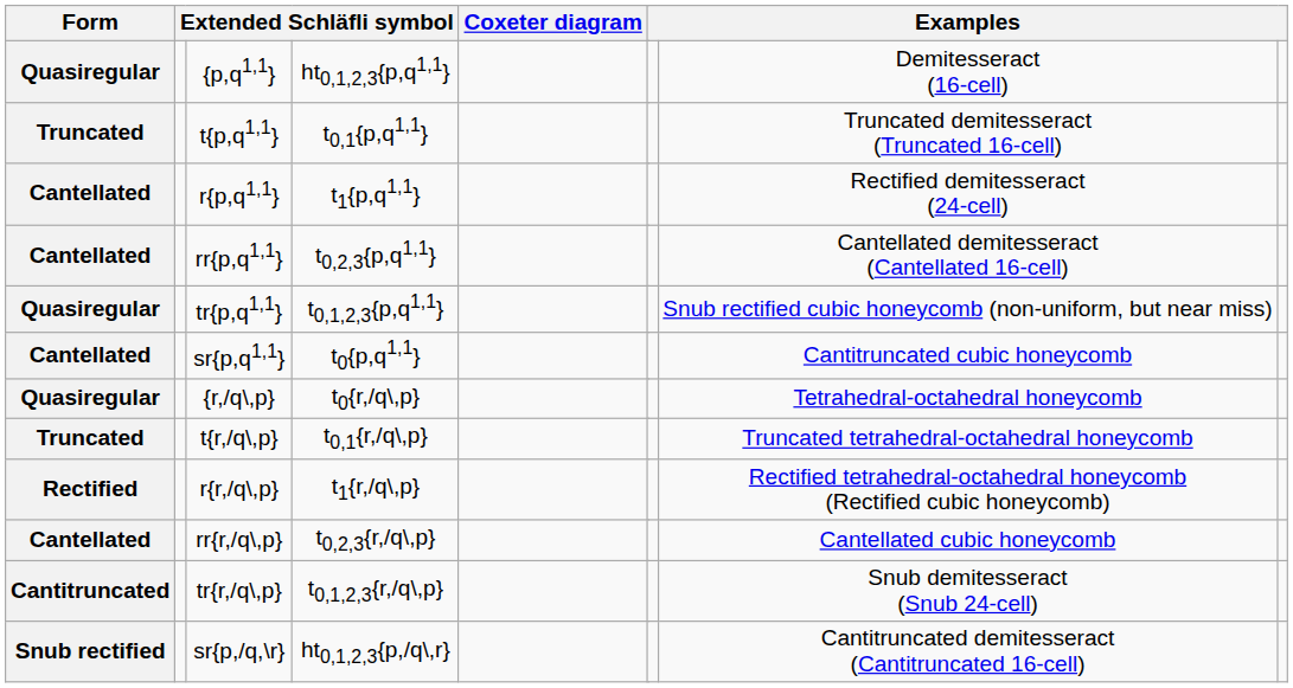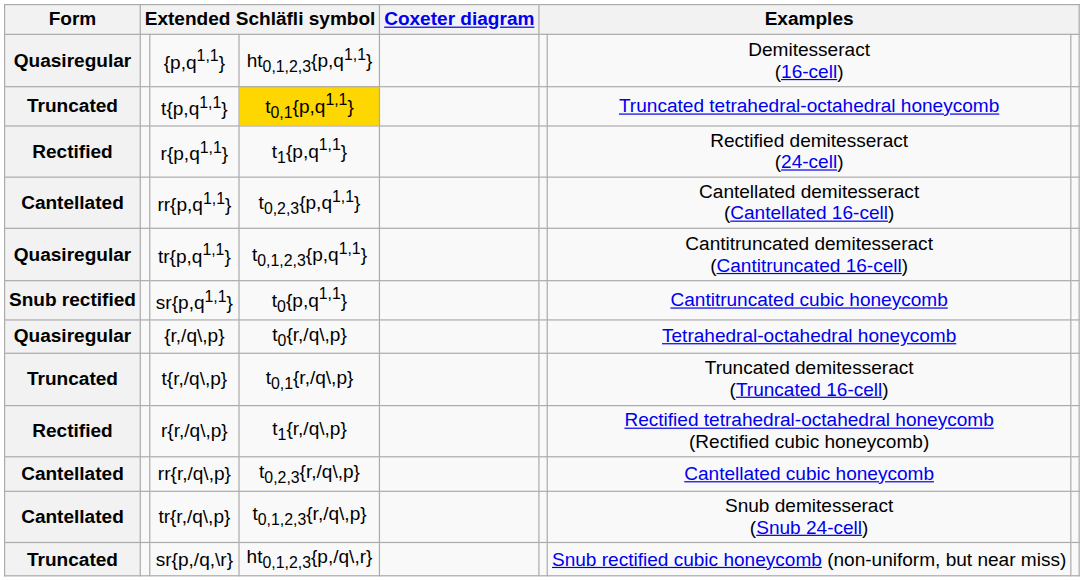 <table class="wikitable">
 <tr>
 <th>Form</th>
 <th colspan=3>Extended Schläfli symbol</th>
 <th colspan=2><a href='#'>Coxeter diagram</a></th>
 <th colspan=3>Examples</th>
 </tr>
 <tr align=center>
 <th>Quasiregular</th>
 <td></td>
 <td>{p,q<sup>1,1</sup>}</td>
 <td>ht<sub>0,1,2,3</sub>{p,q<sup>1,1</sup>}</td>
 <td colspan=2></td>
 <td></td>
 <td>Demitesseract<br>(<a href='#'>16-cell</a>)</td>
 <td></td>
 </tr>
 <tr align=center>
 <th>Truncated</th>
 <td></td>
 <td>t{p,q<sup>1,1</sup>}</td>
-<td>t<sub>0,1</sub>{p,q<sup>1,1</sup>}</td>
+<td style="background: gold;">t<sub>0,1</sub>{p,q<sup>1,1</sup>}</td>
 <td colspan=2></td>
 <td></td>
-<td>Truncated demitesseract<br>(<a href='#'>Truncated 16-cell</a>)</td>
+<td><a href='#'>Truncated tetrahedral-octahedral honeycomb</a></td>
 <td></td>
 </tr>
 <tr align=center>
-<th>Cantellated</th>
+<th>Rectified</th>
 <td></td>
 <td>r{p,q<sup>1,1</sup>}</td>
 <td>t<sub>1</sub>{p,q<sup>1,1</sup>}</td>
 <td colspan=2></td>
 <td></td>
 <td>Rectified demitesseract<br>(<a href='#'>24-cell</a>)</td>
 <td></td>
 </tr>
 <tr align=center>
 <th>Cantellated</th>
 <td></td>
 <td>rr{p,q<sup>1,1</sup>}</td>
 <td>t<sub>0,2,3</sub>{p,q<sup>1,1</sup>}</td>
 <td colspan=2></td>
 <td></td>
 <td>Cantellated demitesseract<br>(<a href='#'>Cantellated 16-cell</a>)</td>
 <td></td>
 </tr>
 <tr align=center>
 <th>Quasiregular</th>
 <td></td>
 <td>tr{p,q<sup>1,1</sup>}</td>
 <td>t<sub>0,1,2,3</sub>{p,q<sup>1,1</sup>}</td>
 <td colspan=2></td>
 <td></td>
-<td><a href='#'>Snub rectified cubic honeycomb</a> (non-uniform, but near miss)</td>
+<td>Cantitruncated demitesseract<br>(<a href='#'>Cantitruncated 16-cell</a>)</td>
 <td></td>
 </tr>
 <tr align=center>
-<th>Cantellated</th>
+<th>Snub rectified</th>
 <td></td>
 <td>sr{p,q<sup>1,1</sup>}</td>
 <td>t<sub>0</sub>{p,q<sup>1,1</sup>}</td>
 <td colspan=2></td>
 <td></td>
 <td><a href='#'>Cantitruncated cubic honeycomb</a></td>
 <td></td>
 </tr>
 <tr align=center>
 <th>Quasiregular</th>
 <td></td>
 <td>{r,/q\,p}</td>
 <td>t<sub>0</sub>{r,/q\,p}</td>
 <td colspan=2></td>
 <td></td>
 <td><a href='#'>Tetrahedral-octahedral honeycomb</a></td>
 <td></td>
 </tr>
 <tr align=center>
 <th>Truncated</th>
 <td></td>
 <td>t{r,/q\,p}</td>
 <td>t<sub>0,1</sub>{r,/q\,p}</td>
 <td colspan=2></td>
 <td></td>
-<td><a href='#'>Truncated tetrahedral-octahedral honeycomb</a></td>
+<td>Truncated demitesseract<br>(<a href='#'>Truncated 16-cell</a>)</td>
 <td></td>
 </tr>
 <tr align=center>
 <th>Rectified</th>
 <td></td>
 <td>r{r,/q\,p}</td>
 <td>t<sub>1</sub>{r,/q\,p}</td>
 <td colspan=2></td>
 <td></td>
 <td><a href='#'>Rectified tetrahedral-octahedral honeycomb</a><br>(Rectified cubic honeycomb)</td>
 <td></td>
 </tr>
 <tr align=center>
 <th>Cantellated</th>
 <td></td>
 <td>rr{r,/q\,p}</td>
 <td>t<sub>0,2,3</sub>{r,/q\,p}</td>
 <td colspan=2></td>
 <td></td>
 <td><a href='#'>Cantellated cubic honeycomb</a></td>
 <td></td>
 </tr>
 <tr align=center>
-<th>Cantitruncated</th>
+<th>Cantellated</th>
 <td></td>
 <td>tr{r,/q\,p}</td>
 <td>t<sub>0,1,2,3</sub>{r,/q\,p}</td>
 <td colspan=2></td>
 <td></td>
 <td>Snub demitesseract<br>(<a href='#'>Snub 24-cell</a>)</td>
 <td></td>
 </tr>
 <tr align=center>
-<th>Snub rectified</th>
+<th>Truncated</th>
 <td></td>
 <td>sr{p,/q,\r}</td>
 <td>ht<sub>0,1,2,3</sub>{p,/q\,r}</td>
 <td colspan=2></td>
 <td></td>
-<td>Cantitruncated demitesseract<br>(<a href='#'>Cantitruncated 16-cell</a>)</td>
+<td><a href='#'>Snub rectified cubic honeycomb</a> (non-uniform, but near miss)</td>
 <td></td>
 </tr>
 </table>
